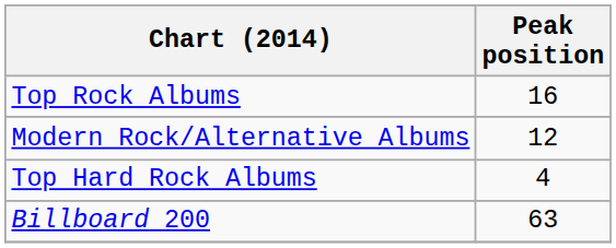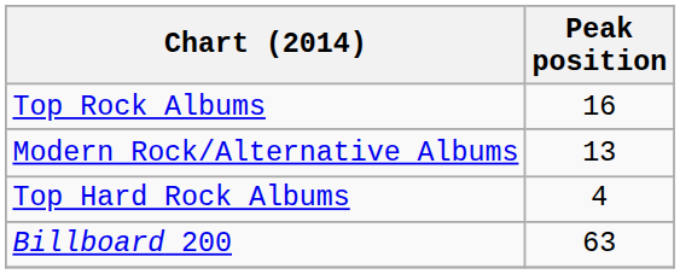 <table class="wikitable sortable">
 <tr>
 <th>Chart (2014)</th>
 <th>Peak<br>position</th>
 </tr>
 <tr>
 <td><a href='#'>Top Rock Albums</a></td>
 <td align="center">16</td>
 </tr>
 <tr>
 <td><a href='#'>Modern Rock/Alternative Albums</a></td>
-<td align="center">12</td>
+<td align="center">13</td>
 </tr>
 <tr>
 <td><a href='#'>Top Hard Rock Albums</a></td>
 <td align="center">4</td>
 </tr>
 <tr>
 <td><a href='#'><em>Billboard</em> 200</a></td>
 <td align="center">63</td>
 </tr>
 <tr>
 </tr>
 </table>
